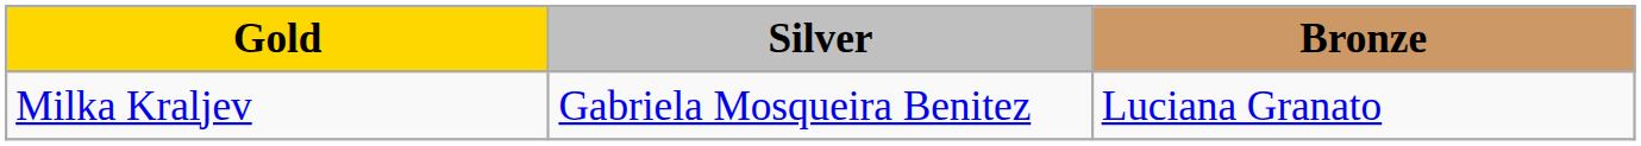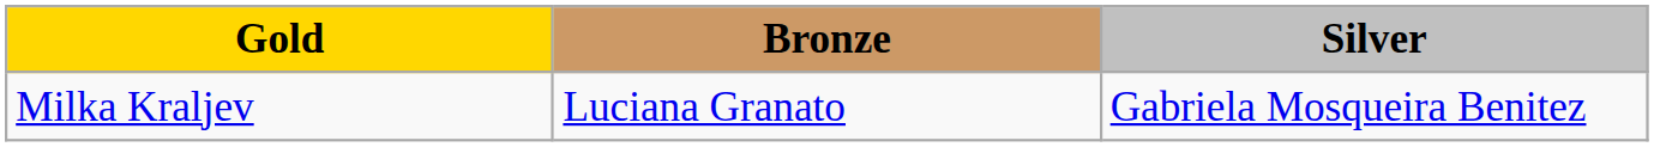 <table class="wikitable" style="text-align:left">
 <tr align="center">
 <td width=200 bgcolor=gold><strong>Gold</strong></td>
+<td width=200 bgcolor=CC9966><strong>Bronze</strong></td>
 <td width=200 bgcolor=silver><strong>Silver</strong></td>
-<td width=200 bgcolor=CC9966><strong>Bronze</strong></td>
 </tr>
 <tr>
 <td><a href='#'>Milka Kraljev</a><br><em></em></td>
+<td><a href='#'>Luciana Granato</a><br><em></em></td>
 <td><a href='#'>Gabriela Mosqueira Benitez</a><br><em></em></td>
-<td><a href='#'>Luciana Granato</a><br><em></em></td>
 </tr>
 </table>
